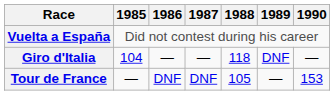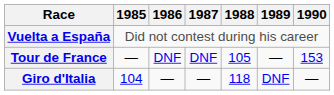 <table class="wikitable plainrowheaders">
 <tr>
 <th scope="col">Race</th>
 <th scope="col">1985</th>
 <th scope="col">1986</th>
 <th scope="col">1987</th>
 <th scope="col">1988</th>
 <th scope="col">1989</th>
 <th scope="col">1990</th>
 </tr>
 <tr style="text-align:center;">
 <th scope="row"> <a href='#'>Vuelta a España</a></th>
 <td style="color:#4d4d4d;" colspan=6>Did not contest during his career</td>
 </tr>
 <tr style="text-align:center;">
+<th scope="row"> <a href='#'>Tour de France</a></th>
+<td>—</td>
+<td><a href='#'>DNF</a></td>
+<td><a href='#'>DNF</a></td>
+<td><a href='#'>105</a></td>
+<td>—</td>
+<td><a href='#'>153</a></td>
+</tr>
+<tr style="text-align:center;">
 <th scope="row"> <a href='#'>Giro d'Italia</a></th>
 <td><a href='#'>104</a></td>
 <td>—</td>
 <td>—</td>
 <td><a href='#'>118</a></td>
 <td><a href='#'>DNF</a></td>
 <td>—</td>
 </tr>
-<tr style="text-align:center;">
-<th scope="row"> <a href='#'>Tour de France</a></th>
-<td>—</td>
-<td><a href='#'>DNF</a></td>
-<td><a href='#'>DNF</a></td>
-<td><a href='#'>105</a></td>
-<td>—</td>
-<td><a href='#'>153</a></td>
-</tr>
 </table>
